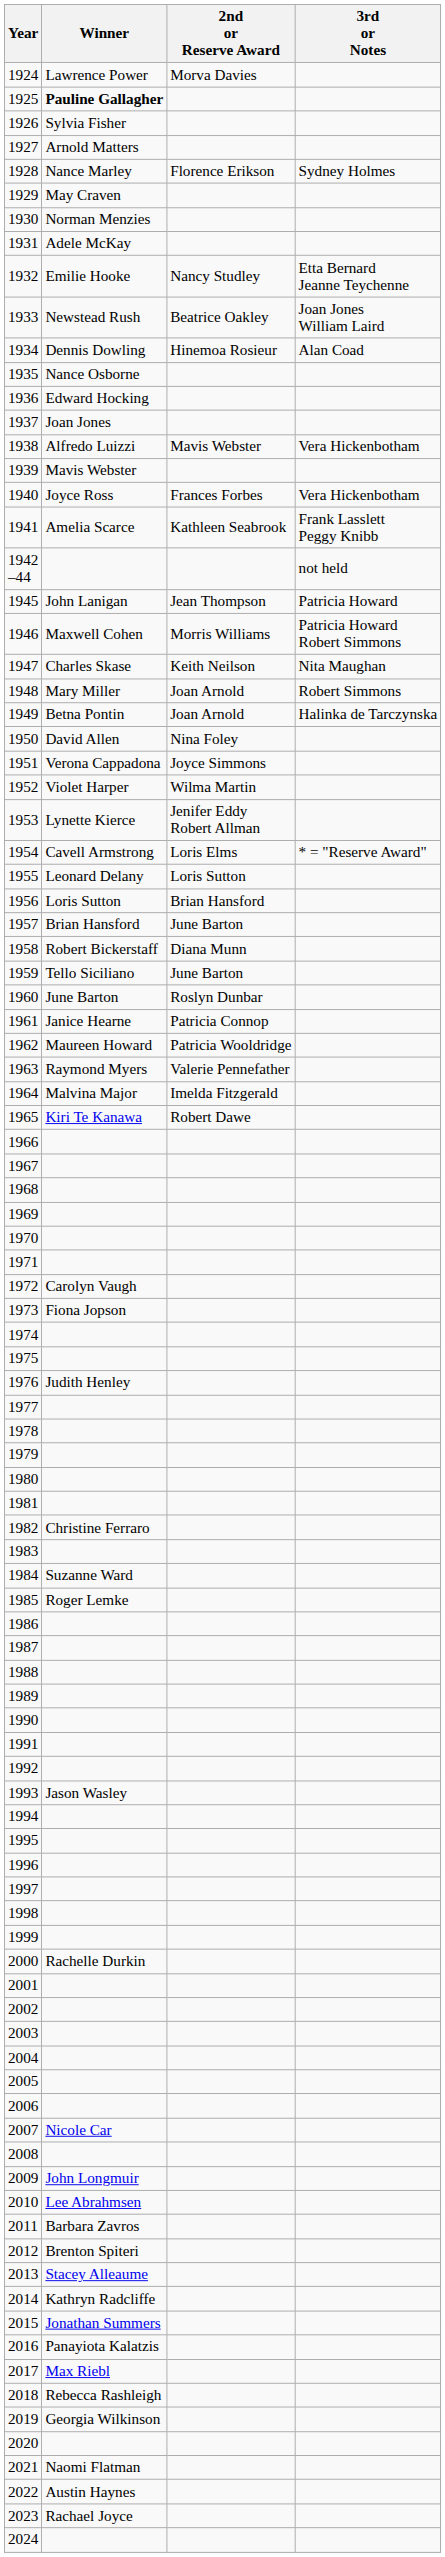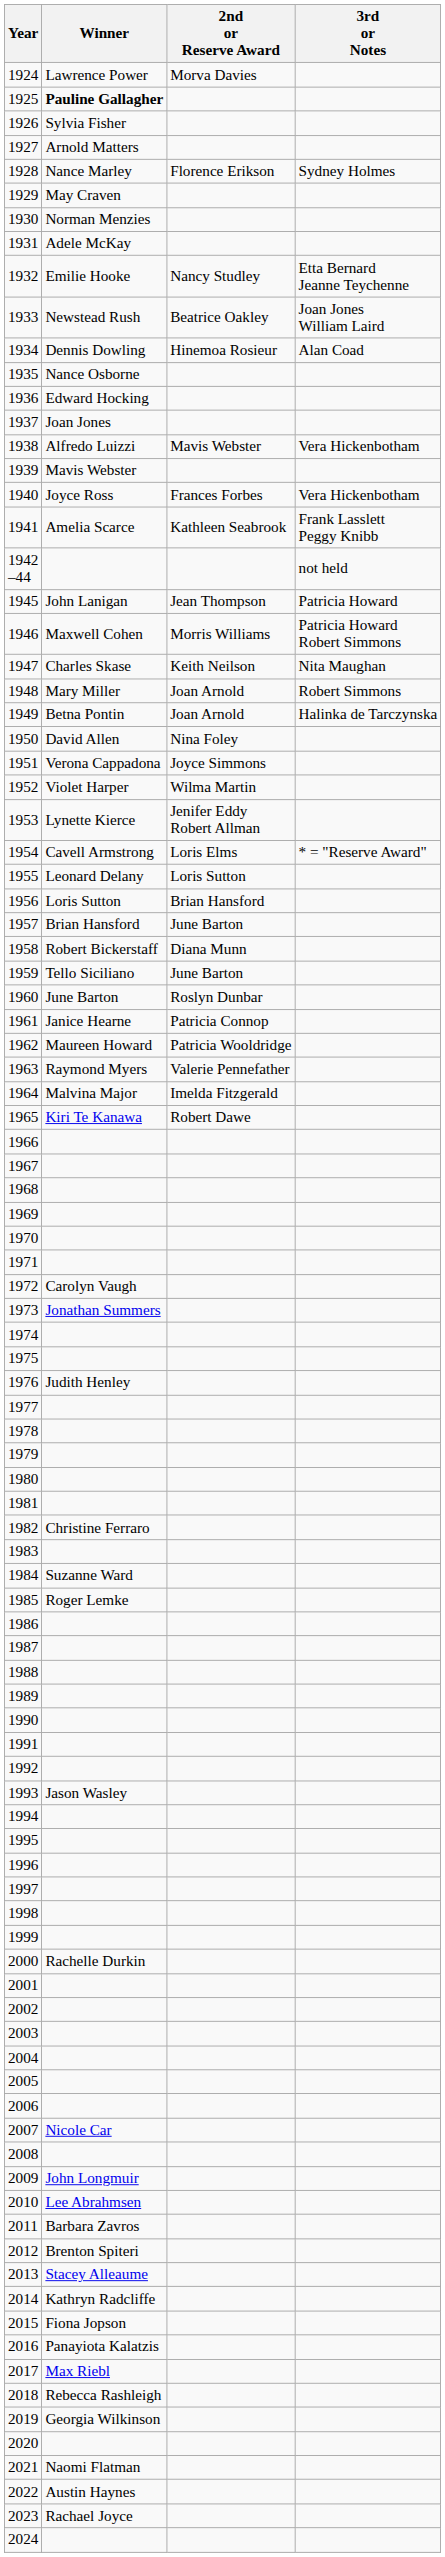 <table class="wikitable">
 <tr>
 <th>Year</th>
 <th>Winner</th>
 <th>2nd<br>or<br>Reserve Award</th>
 <th>3rd<br>or<br>Notes</th>
 </tr>
 <tr>
 <td>1924</td>
 <td>Lawrence Power</td>
 <td>Morva Davies</td>
 <td></td>
 </tr>
 <tr>
 <td>1925</td>
 <td><strong>Pauline Gallagher</strong></td>
 <td></td>
 <td></td>
 </tr>
 <tr>
 <td>1926</td>
 <td>Sylvia Fisher</td>
 <td></td>
 <td></td>
 </tr>
 <tr>
 <td>1927</td>
 <td>Arnold Matters</td>
 <td></td>
 <td></td>
 </tr>
 <tr>
 <td>1928</td>
 <td>Nance Marley </td>
 <td>Florence Erikson</td>
 <td>Sydney Holmes</td>
 </tr>
 <tr>
 <td>1929</td>
 <td>May Craven</td>
 <td></td>
 <td></td>
 </tr>
 <tr>
 <td>1930</td>
 <td>Norman Menzies</td>
 <td></td>
 <td></td>
 </tr>
 <tr>
 <td>1931</td>
 <td>Adele McKay</td>
 <td></td>
 <td></td>
 </tr>
 <tr>
 <td>1932</td>
 <td>Emilie Hooke</td>
 <td>Nancy Studley</td>
 <td>Etta Bernard<br>Jeanne Teychenne</td>
 </tr>
 <tr>
 <td>1933</td>
 <td>Newstead Rush</td>
 <td>Beatrice Oakley</td>
 <td>Joan Jones<br>William Laird</td>
 </tr>
 <tr>
 <td>1934</td>
 <td>Dennis Dowling</td>
 <td>Hinemoa Rosieur</td>
 <td>Alan Coad</td>
 </tr>
 <tr>
 <td>1935</td>
 <td>Nance Osborne</td>
 <td></td>
 <td></td>
 </tr>
 <tr>
 <td>1936</td>
 <td>Edward Hocking</td>
 <td></td>
 <td></td>
 </tr>
 <tr>
 <td>1937</td>
 <td>Joan Jones</td>
 <td></td>
 <td></td>
 </tr>
 <tr>
 <td>1938</td>
 <td>Alfredo Luizzi</td>
 <td>Mavis Webster</td>
 <td>Vera Hickenbotham</td>
 </tr>
 <tr>
 <td>1939</td>
 <td>Mavis Webster</td>
 <td></td>
 <td></td>
 </tr>
 <tr>
 <td>1940</td>
 <td>Joyce Ross</td>
 <td>Frances Forbes</td>
 <td>Vera Hickenbotham</td>
 </tr>
 <tr>
 <td>1941</td>
 <td>Amelia Scarce</td>
 <td>Kathleen Seabrook</td>
 <td>Frank Lasslett<br>Peggy Knibb</td>
 </tr>
 <tr>
 <td>1942<br>–44</td>
 <td></td>
 <td></td>
 <td>not held</td>
 </tr>
 <tr>
 <td>1945</td>
 <td>John Lanigan</td>
 <td>Jean Thompson</td>
 <td>Patricia Howard</td>
 </tr>
 <tr>
 <td>1946</td>
 <td>Maxwell Cohen</td>
 <td>Morris Williams</td>
 <td>Patricia Howard<br>Robert Simmons</td>
 </tr>
 <tr>
 <td>1947</td>
 <td>Charles Skase</td>
 <td>Keith Neilson</td>
 <td>Nita Maughan</td>
 </tr>
 <tr>
 <td>1948</td>
 <td>Mary Miller</td>
 <td>Joan Arnold</td>
 <td>Robert Simmons</td>
 </tr>
 <tr>
 <td>1949</td>
 <td>Betna Pontin</td>
 <td>Joan Arnold</td>
 <td>Halinka de Tarczynska</td>
 </tr>
 <tr>
 <td>1950</td>
 <td>David Allen</td>
 <td>Nina Foley</td>
 <td></td>
 </tr>
 <tr>
 <td>1951</td>
 <td>Verona Cappadona</td>
 <td>Joyce Simmons</td>
 <td></td>
 </tr>
 <tr>
 <td>1952</td>
 <td>Violet Harper</td>
 <td>Wilma Martin</td>
 <td></td>
 </tr>
 <tr>
 <td>1953</td>
 <td>Lynette Kierce</td>
 <td>Jenifer Eddy<br>Robert Allman</td>
 <td></td>
 </tr>
 <tr>
 <td>1954</td>
 <td>Cavell Armstrong</td>
 <td>Loris Elms</td>
 <td>* = "Reserve Award"</td>
 </tr>
 <tr>
 <td>1955</td>
 <td>Leonard Delany</td>
 <td>Loris Sutton</td>
 <td></td>
 </tr>
 <tr>
 <td>1956</td>
 <td>Loris Sutton</td>
 <td>Brian Hansford</td>
 <td></td>
 </tr>
 <tr>
 <td>1957</td>
 <td>Brian Hansford</td>
 <td>June Barton</td>
 <td></td>
 </tr>
 <tr>
 <td>1958</td>
 <td>Robert Bickerstaff</td>
 <td>Diana Munn</td>
 <td></td>
 </tr>
 <tr>
 <td>1959</td>
 <td>Tello Siciliano</td>
 <td>June Barton</td>
 <td></td>
 </tr>
 <tr>
 <td>1960</td>
 <td>June Barton</td>
 <td>Roslyn Dunbar</td>
 <td></td>
 </tr>
 <tr>
 <td>1961</td>
 <td>Janice Hearne</td>
 <td>Patricia Connop</td>
 <td></td>
 </tr>
 <tr>
 <td>1962</td>
 <td>Maureen Howard</td>
 <td>Patricia Wooldridge</td>
 <td></td>
 </tr>
 <tr>
 <td>1963</td>
 <td>Raymond Myers</td>
 <td>Valerie Pennefather</td>
 <td></td>
 </tr>
 <tr>
 <td>1964</td>
 <td>Malvina Major</td>
 <td>Imelda Fitzgerald</td>
 <td></td>
 </tr>
 <tr>
 <td>1965</td>
 <td><a href='#'>Kiri Te Kanawa</a></td>
 <td>Robert Dawe</td>
 <td></td>
 </tr>
 <tr>
 <td>1966</td>
 <td></td>
 <td></td>
 <td></td>
 </tr>
 <tr>
 <td>1967</td>
 <td></td>
 <td></td>
 <td></td>
 </tr>
 <tr>
 <td>1968</td>
 <td></td>
 <td></td>
 <td></td>
 </tr>
 <tr>
 <td>1969</td>
 <td></td>
 <td></td>
 <td></td>
 </tr>
 <tr>
 <td>1970</td>
 <td></td>
 <td></td>
 <td></td>
 </tr>
 <tr>
 <td>1971</td>
 <td></td>
 <td></td>
 <td></td>
 </tr>
 <tr>
 <td>1972</td>
 <td>Carolyn Vaugh</td>
 <td></td>
 <td></td>
 </tr>
 <tr>
 <td>1973</td>
-<td>Fiona Jopson</td>
+<td><a href='#'>Jonathan Summers</a></td>
 <td></td>
 <td></td>
 </tr>
 <tr>
 <td>1974</td>
 <td></td>
 <td></td>
 <td></td>
 </tr>
 <tr>
 <td>1975</td>
 <td></td>
 <td></td>
 <td></td>
 </tr>
 <tr>
 <td>1976</td>
 <td>Judith Henley</td>
 <td></td>
 <td></td>
 </tr>
 <tr>
 <td>1977</td>
 <td></td>
 <td></td>
 <td></td>
 </tr>
 <tr>
 <td>1978</td>
 <td></td>
 <td></td>
 <td></td>
 </tr>
 <tr>
 <td>1979</td>
 <td></td>
 <td></td>
 <td></td>
 </tr>
 <tr>
 <td>1980</td>
 <td></td>
 <td></td>
 <td></td>
 </tr>
 <tr>
 <td>1981</td>
 <td></td>
 <td></td>
 <td></td>
 </tr>
 <tr>
 <td>1982</td>
 <td>Christine Ferraro</td>
 <td></td>
 <td></td>
 </tr>
 <tr>
 <td>1983</td>
 <td></td>
 <td></td>
 <td></td>
 </tr>
 <tr>
 <td>1984</td>
 <td>Suzanne Ward</td>
 <td></td>
 <td></td>
 </tr>
 <tr>
 <td>1985</td>
 <td>Roger Lemke</td>
 <td></td>
 <td></td>
 </tr>
 <tr>
 <td>1986</td>
 <td></td>
 <td></td>
 <td></td>
 </tr>
 <tr>
 <td>1987</td>
 <td></td>
 <td></td>
 <td></td>
 </tr>
 <tr>
 <td>1988</td>
 <td></td>
 <td></td>
 <td></td>
 </tr>
 <tr>
 <td>1989</td>
 <td></td>
 <td></td>
 <td></td>
 </tr>
 <tr>
 <td>1990</td>
 <td></td>
 <td></td>
 <td></td>
 </tr>
 <tr>
 <td>1991</td>
 <td></td>
 <td></td>
 <td></td>
 </tr>
 <tr>
 <td>1992</td>
 <td></td>
 <td></td>
 <td></td>
 </tr>
 <tr>
 <td>1993</td>
 <td>Jason Wasley</td>
 <td></td>
 <td></td>
 </tr>
 <tr>
 <td>1994</td>
 <td></td>
 <td></td>
 <td></td>
 </tr>
 <tr>
 <td>1995</td>
 <td></td>
 <td></td>
 <td></td>
 </tr>
 <tr>
 <td>1996</td>
 <td></td>
 <td></td>
 <td></td>
 </tr>
 <tr>
 <td>1997</td>
 <td></td>
 <td></td>
 <td></td>
 </tr>
 <tr>
 <td>1998</td>
 <td></td>
 <td></td>
 <td></td>
 </tr>
 <tr>
 <td>1999</td>
 <td></td>
 <td></td>
 <td></td>
 </tr>
 <tr>
 <td>2000</td>
 <td>Rachelle Durkin</td>
 <td></td>
 <td></td>
 </tr>
 <tr>
 <td>2001</td>
 <td></td>
 <td></td>
 <td></td>
 </tr>
 <tr>
 <td>2002</td>
 <td></td>
 <td></td>
 <td></td>
 </tr>
 <tr>
 <td>2003</td>
 <td></td>
 <td></td>
 <td></td>
 </tr>
 <tr>
 <td>2004</td>
 <td></td>
 <td></td>
 <td></td>
 </tr>
 <tr>
 <td>2005</td>
 <td></td>
 <td></td>
 <td></td>
 </tr>
 <tr>
 <td>2006</td>
 <td></td>
 <td></td>
 <td></td>
 </tr>
 <tr>
 <td>2007</td>
 <td><a href='#'>Nicole Car</a></td>
 <td></td>
 <td></td>
 </tr>
 <tr>
 <td>2008</td>
 <td></td>
 <td></td>
 <td></td>
 </tr>
 <tr>
 <td>2009</td>
 <td><a href='#'>John Longmuir</a></td>
 <td></td>
 <td></td>
 </tr>
 <tr>
 <td>2010</td>
 <td><a href='#'>Lee Abrahmsen</a></td>
 <td></td>
 <td></td>
 </tr>
 <tr>
 <td>2011</td>
 <td>Barbara Zavros</td>
 <td></td>
 <td></td>
 </tr>
 <tr>
 <td>2012</td>
 <td>Brenton Spiteri</td>
 <td></td>
 <td></td>
 </tr>
 <tr>
 <td>2013</td>
 <td><a href='#'>Stacey Alleaume</a></td>
 <td></td>
 <td></td>
 </tr>
 <tr>
 <td>2014</td>
 <td>Kathryn Radcliffe</td>
 <td></td>
 <td></td>
 </tr>
 <tr>
 <td>2015</td>
-<td><a href='#'>Jonathan Summers</a></td>
+<td>Fiona Jopson</td>
 <td></td>
 <td></td>
 </tr>
 <tr>
 <td>2016</td>
 <td>Panayiota Kalatzis</td>
 <td></td>
 <td></td>
 </tr>
 <tr>
 <td>2017</td>
 <td><a href='#'>Max Riebl</a></td>
 <td></td>
 <td></td>
 </tr>
 <tr>
 <td>2018</td>
 <td>Rebecca Rashleigh</td>
 <td></td>
 <td></td>
 </tr>
 <tr>
 <td>2019</td>
 <td>Georgia Wilkinson</td>
 <td></td>
 <td></td>
 </tr>
 <tr>
 <td>2020</td>
 <td></td>
 <td></td>
 <td></td>
 </tr>
 <tr>
 <td>2021</td>
 <td>Naomi Flatman</td>
 <td></td>
 <td></td>
 </tr>
 <tr>
 <td>2022</td>
 <td>Austin Haynes</td>
 <td></td>
 <td></td>
 </tr>
 <tr>
 <td>2023</td>
 <td>Rachael Joyce</td>
 <td></td>
 <td></td>
 </tr>
 <tr>
 <td>2024</td>
 <td></td>
 <td></td>
 <td></td>
 </tr>
 </table>
